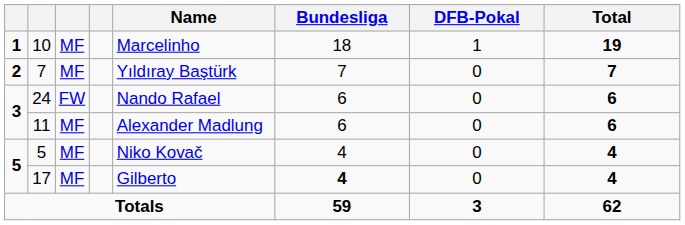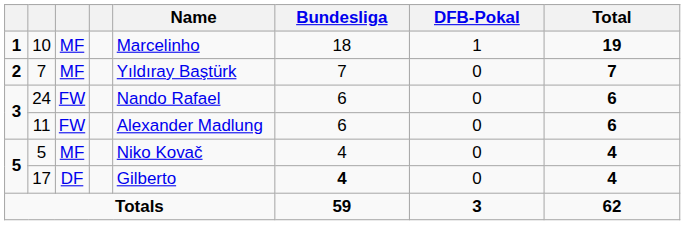 <table class="wikitable" style="text-align:center">
 <tr>
 <th width=15></th>
 <th width=15></th>
 <th width=15></th>
 <th width=15></th>
 <th width=145>Name</th>
 <th width=120><a href='#'>Bundesliga</a></th>
 <th width=120><a href='#'>DFB-Pokal</a></th>
 <th width=120>Total</th>
 </tr>
 <tr>
 <td><strong>1</strong></td>
 <td>10</td>
 <td><a href='#'>MF</a></td>
 <td></td>
 <td align=left><a href='#'>Marcelinho</a></td>
 <td>18</td>
 <td>1</td>
 <td><strong>19</strong></td>
 </tr>
 <tr>
 <td><strong>2</strong></td>
 <td>7</td>
 <td><a href='#'>MF</a></td>
 <td></td>
 <td align=left><a href='#'>Yıldıray Baştürk</a></td>
 <td>7</td>
 <td>0</td>
 <td><strong>7</strong></td>
 </tr>
 <tr>
 <td rowspan=2><strong>3</strong></td>
 <td>24</td>
 <td><a href='#'>FW</a></td>
 <td></td>
 <td align=left><a href='#'>Nando Rafael</a></td>
 <td>6</td>
 <td>0</td>
 <td><strong>6</strong></td>
 </tr>
 <tr>
 <td>11</td>
-<td><a href='#'>MF</a></td>
+<td><a href='#'>FW</a></td>
 <td></td>
 <td align=left><a href='#'>Alexander Madlung</a></td>
 <td>6</td>
 <td>0</td>
 <td><strong>6</strong></td>
 </tr>
 <tr>
 <td rowspan=2><strong>5</strong></td>
 <td>5</td>
 <td><a href='#'>MF</a></td>
 <td></td>
 <td align=left><a href='#'>Niko Kovač</a></td>
 <td>4</td>
 <td>0</td>
 <td><strong>4</strong></td>
 </tr>
 <tr>
 <td>17</td>
-<td><a href='#'>MF</a></td>
+<td><a href='#'>DF</a></td>
 <td></td>
 <td align=left><a href='#'>Gilberto</a></td>
 <td><strong>4</strong></td>
 <td>0</td>
 <td><strong>4</strong></td>
 </tr>
 <tr>
 <td colspan=5><strong>Totals</strong></td>
 <td><strong>59</strong></td>
 <td><strong>3</strong></td>
 <td><strong>62</strong></td>
 </tr>
 </table>
